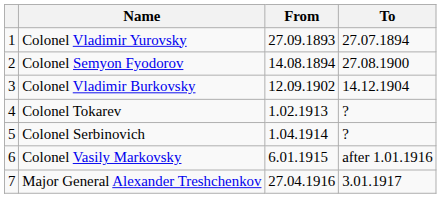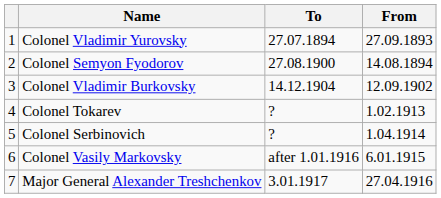 <table class=wikitable>
 <tr>
 <th></th>
 <th>Name</th>
+<th>To</th>
 <th>From</th>
-<th>To</th>
 </tr>
 <tr>
 <td>1</td>
 <td>Colonel <a href='#'>Vladimir Yurovsky</a></td>
+<td>27.07.1894</td>
 <td>27.09.1893</td>
-<td>27.07.1894</td>
 </tr>
 <tr>
 <td>2</td>
 <td>Colonel <a href='#'>Semyon Fyodorov</a></td>
+<td>27.08.1900</td>
 <td>14.08.1894</td>
-<td>27.08.1900</td>
 </tr>
 <tr>
 <td>3</td>
 <td>Colonel <a href='#'>Vladimir Burkovsky</a></td>
+<td>14.12.1904</td>
 <td>12.09.1902</td>
-<td>14.12.1904</td>
 </tr>
 <tr>
 <td>4</td>
 <td>Colonel Tokarev</td>
+<td>?</td>
 <td>1.02.1913</td>
-<td>?</td>
 </tr>
 <tr>
 <td>5</td>
 <td>Colonel Serbinovich</td>
+<td>?</td>
 <td>1.04.1914</td>
-<td>?</td>
 </tr>
 <tr>
 <td>6</td>
 <td>Colonel <a href='#'>Vasily Markovsky</a></td>
+<td>after 1.01.1916</td>
 <td>6.01.1915</td>
-<td>after 1.01.1916</td>
 </tr>
 <tr>
 <td>7</td>
 <td>Major General <a href='#'>Alexander Treshchenkov</a></td>
+<td>3.01.1917</td>
 <td>27.04.1916</td>
-<td>3.01.1917</td>
 </tr>
 </table>
